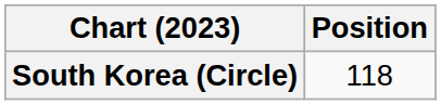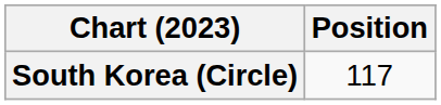 <table class="wikitable plainrowheaders" style="text-align:center">
 <tr>
 <th scope="col">Chart (2023)</th>
 <th scope="col">Position</th>
 </tr>
 <tr>
 <th scope="row">South Korea (Circle)</th>
-<td>118</td>
+<td>117</td>
 </tr>
 </table>
